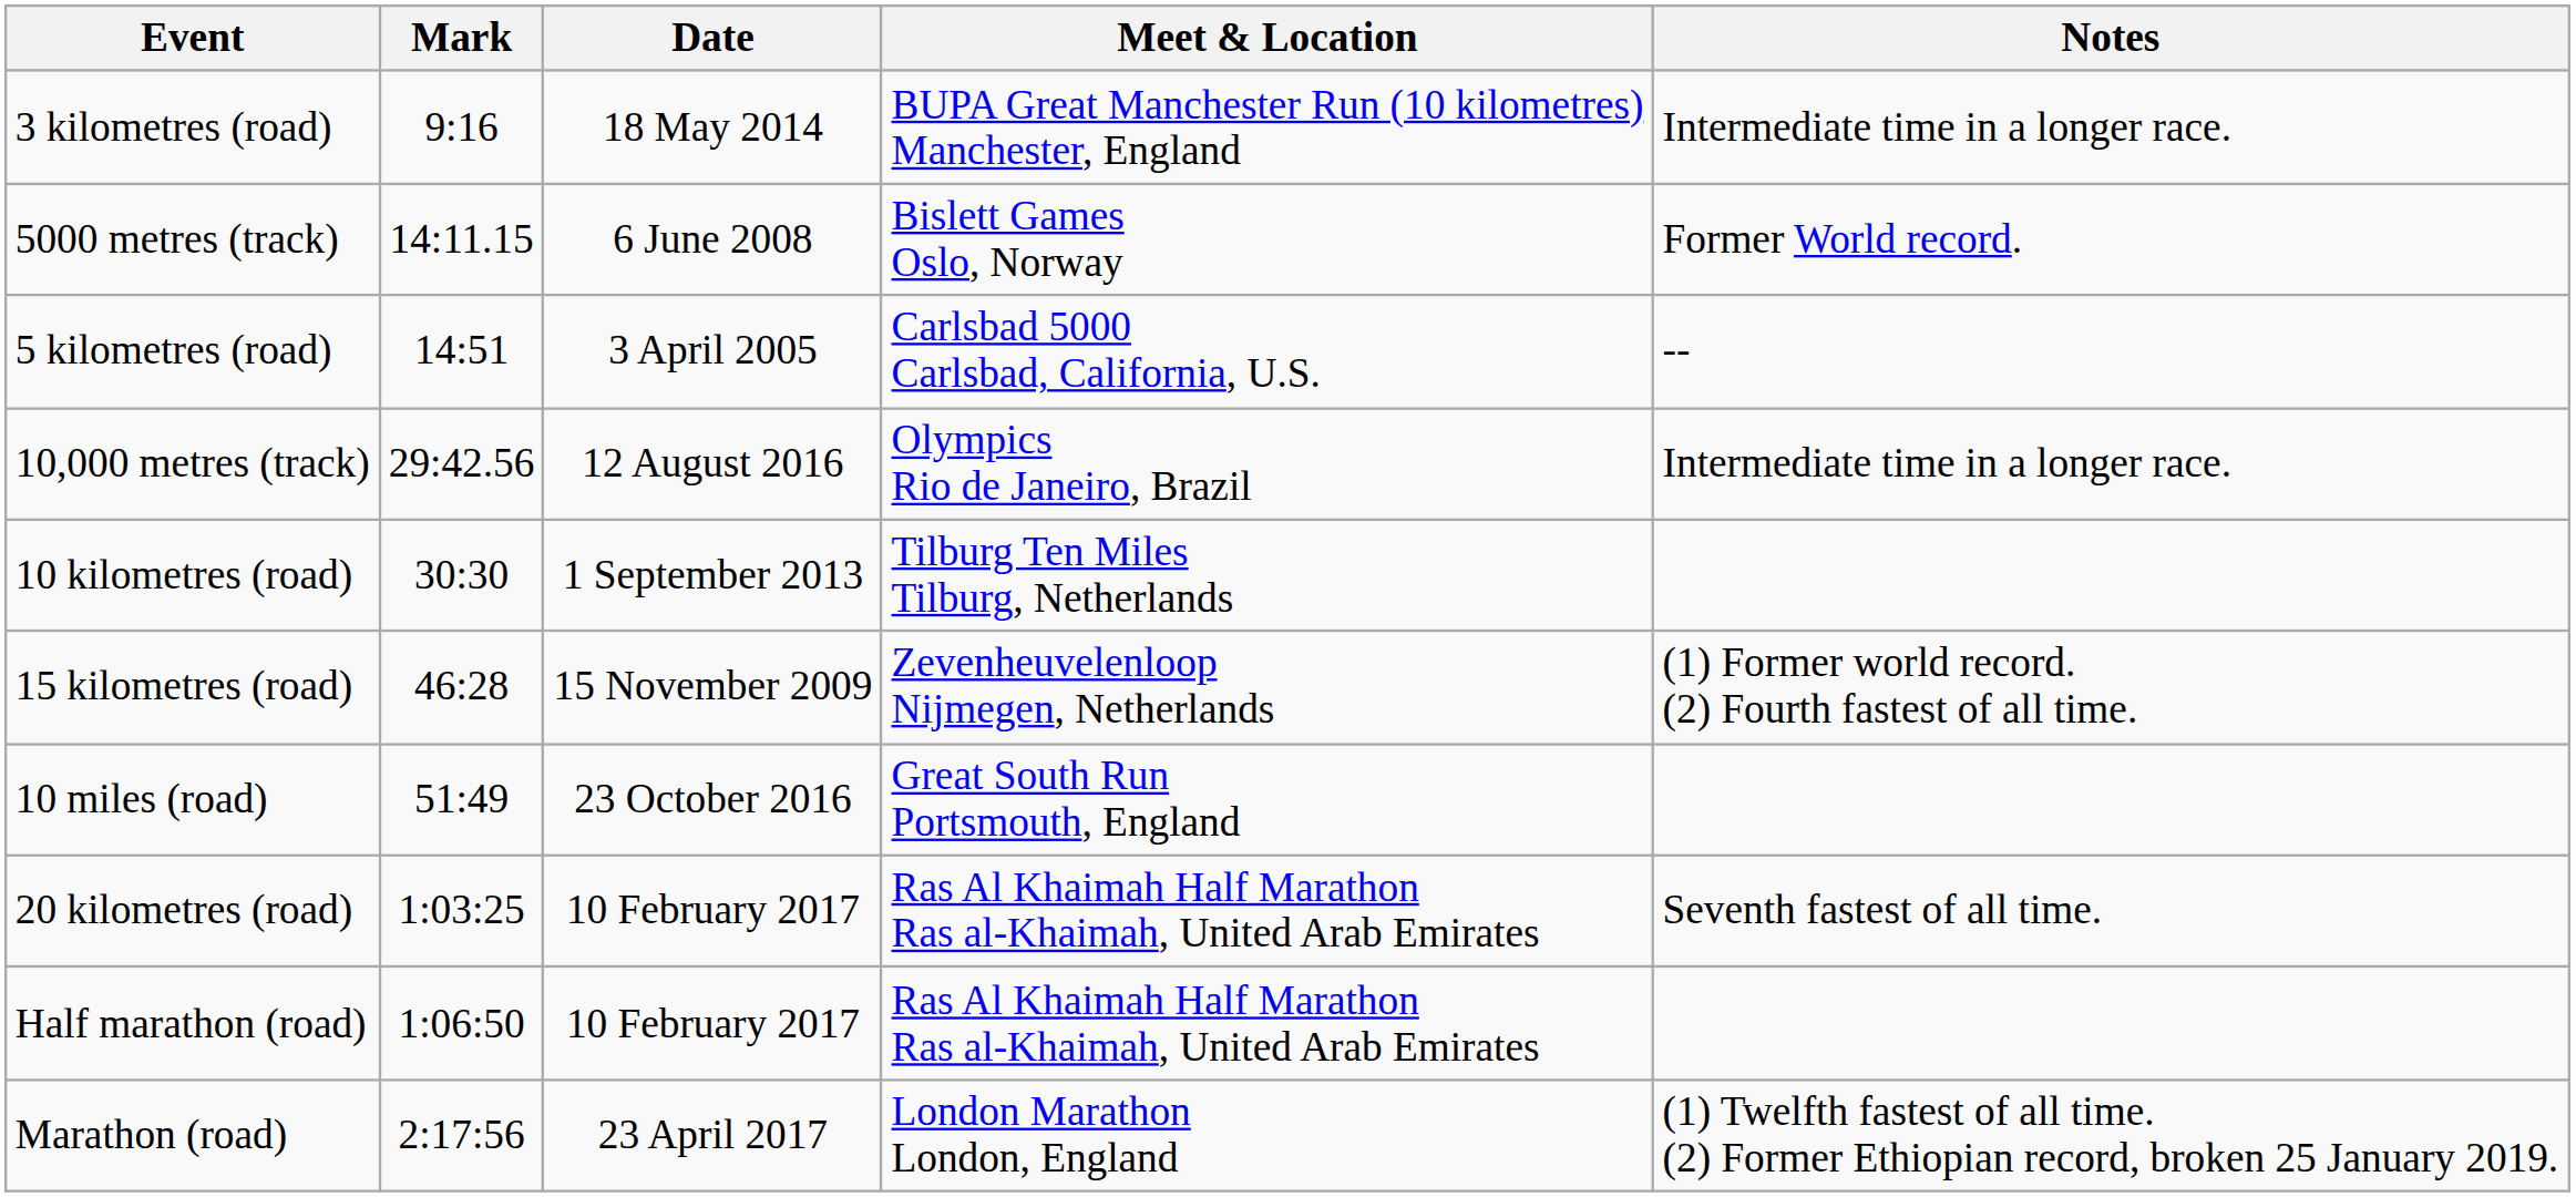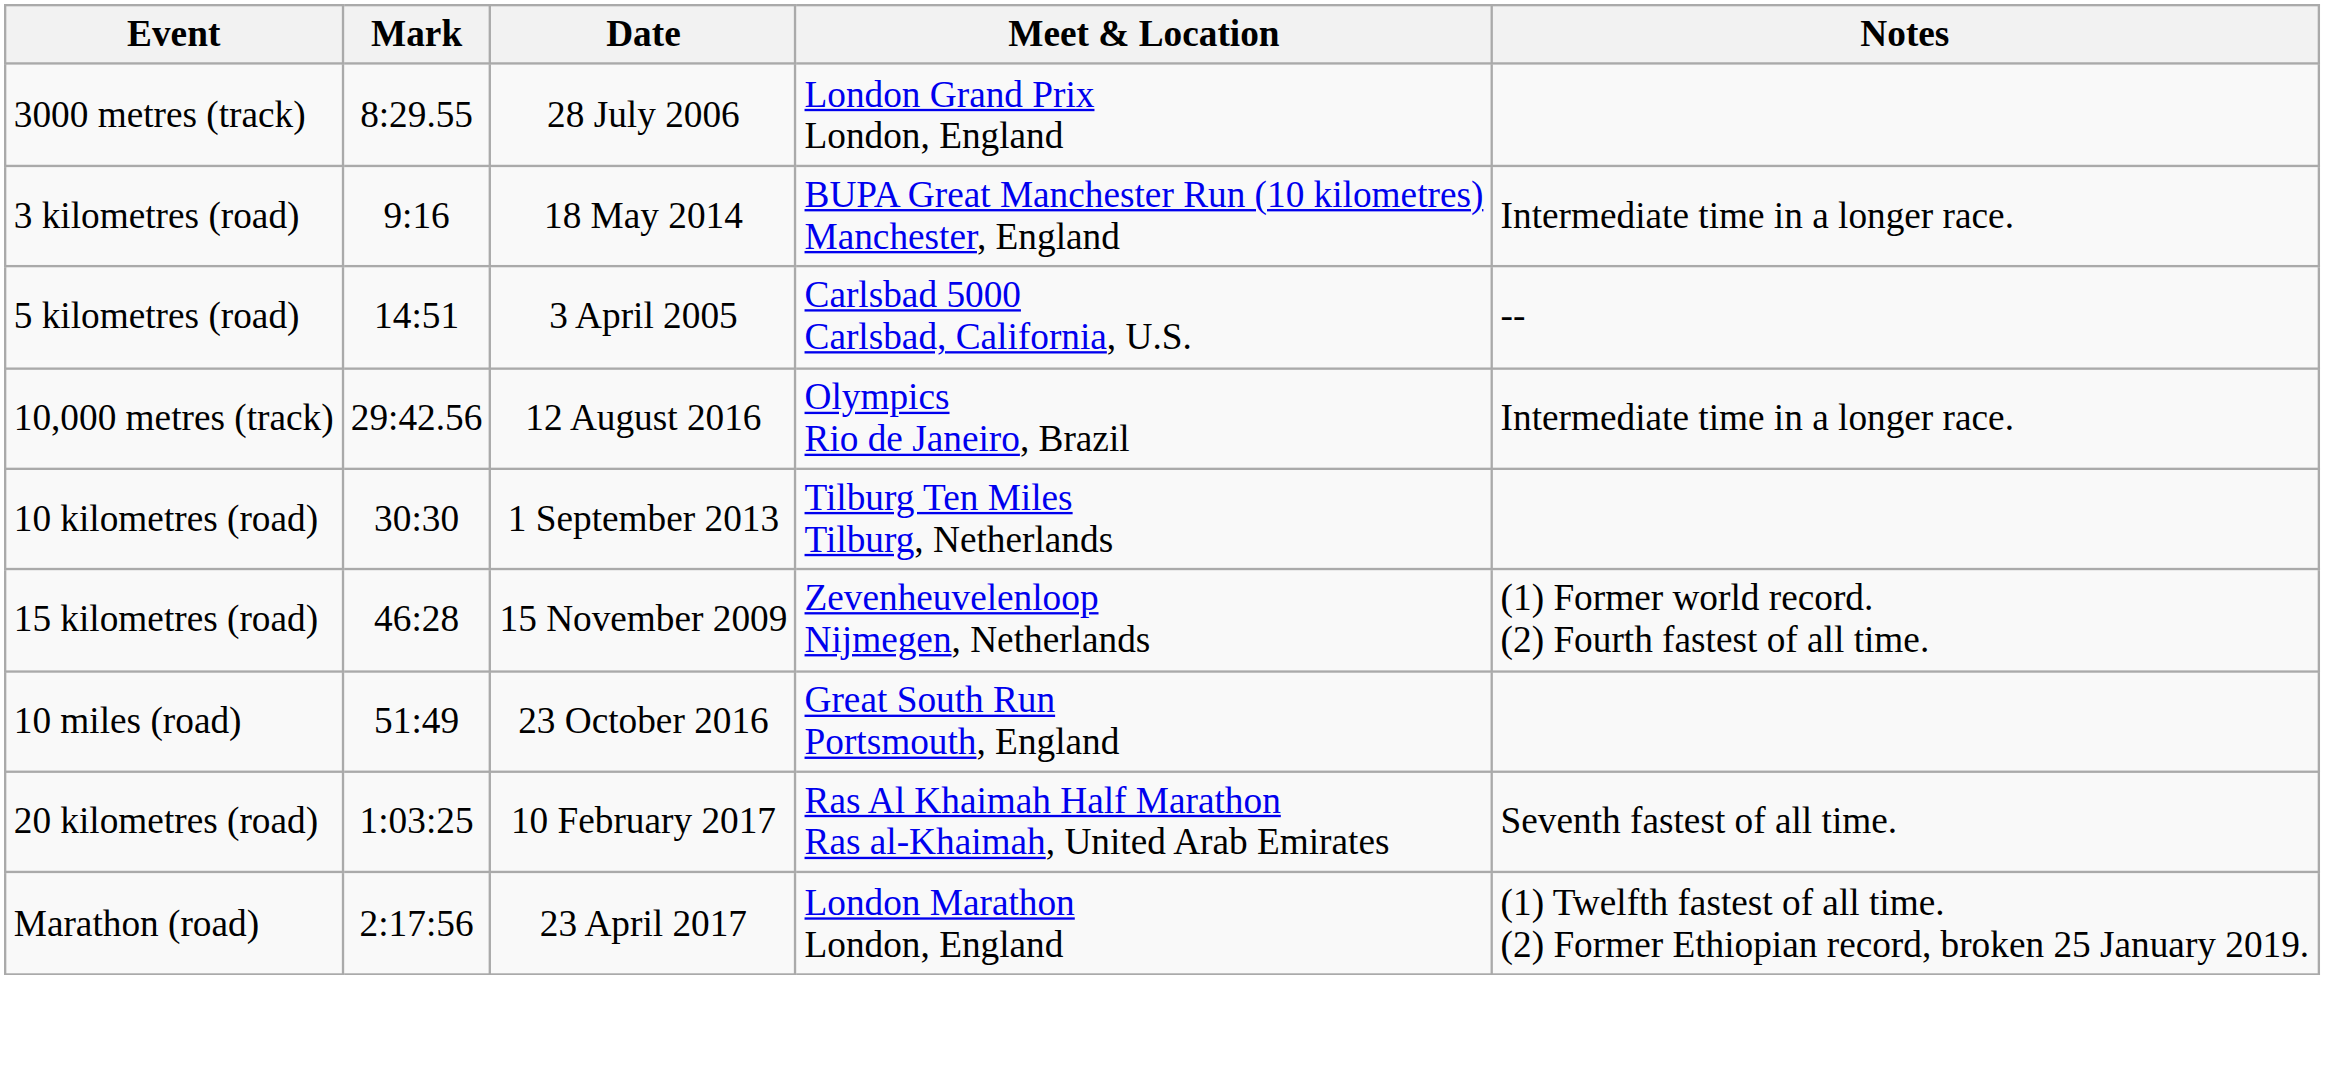 <table class="wikitable" |]>
 <tr>
 <th>Event</th>
 <th>Mark</th>
 <th>Date</th>
 <th>Meet & Location</th>
 <th>Notes</th>
 </tr>
 <tr>
+<td>3000 metres (track)</td>
+<td align=center>8:29.55</td>
+<td align=center>28 July 2006</td>
+<td><a href='#'>London Grand Prix</a><br>London, England</td>
+<td></td>
+</tr>
+<tr>
 <td>3 kilometres (road)</td>
 <td align=center>9:16</td>
 <td align=center>18 May 2014</td>
 <td><a href='#'>BUPA Great Manchester Run (10 kilometres)</a><br><a href='#'>Manchester</a>, England</td>
 <td>Intermediate time in a longer race.</td>
-</tr>
-<tr>
-<td>5000 metres (track)</td>
-<td align=center>14:11.15</td>
-<td align=center>6 June 2008</td>
-<td><a href='#'>Bislett Games</a><br><a href='#'>Oslo</a>, Norway</td>
-<td>Former <a href='#'>World record</a>.</td>
 </tr>
 <tr>
 <td>5 kilometres (road)</td>
 <td align=center>14:51</td>
 <td align=center>3 April 2005</td>
 <td><a href='#'>Carlsbad 5000</a><br><a href='#'>Carlsbad, California</a>, U.S.</td>
 <td>--</td>
 </tr>
 <tr>
 <td>10,000 metres (track)</td>
 <td align=center>29:42.56</td>
 <td align=center>12 August 2016</td>
 <td><a href='#'>Olympics</a><br><a href='#'>Rio de Janeiro</a>, Brazil</td>
 <td>Intermediate time in a longer race.</td>
 </tr>
 <tr>
 <td>10 kilometres (road)</td>
 <td align=center>30:30</td>
 <td align=center>1 September 2013</td>
 <td><a href='#'>Tilburg Ten Miles</a><br><a href='#'>Tilburg</a>, Netherlands</td>
 <td></td>
 </tr>
 <tr>
 <td>15 kilometres (road)</td>
 <td align=center>46:28</td>
 <td align=center>15 November 2009</td>
 <td><a href='#'>Zevenheuvelenloop</a><br><a href='#'>Nijmegen</a>, Netherlands</td>
 <td>(1) Former world record.<br>(2) Fourth fastest of all time.<br></td>
 </tr>
 <tr>
 <td>10 miles (road)</td>
 <td align=center>51:49</td>
 <td align=center>23 October 2016</td>
 <td><a href='#'>Great South Run</a><br><a href='#'>Portsmouth</a>, England</td>
 <td></td>
 </tr>
 <tr>
 <td>20 kilometres (road)</td>
 <td align=center>1:03:25</td>
 <td align=center>10 February 2017</td>
 <td><a href='#'>Ras Al Khaimah Half Marathon</a><br><a href='#'>Ras al-Khaimah</a>, United Arab Emirates</td>
 <td>Seventh fastest of all time.</td>
 </tr>
 <tr>
-<td>Half marathon (road)</td>
-<td align=center>1:06:50</td>
-<td align=center>10 February 2017</td>
-<td><a href='#'>Ras Al Khaimah Half Marathon</a><br><a href='#'>Ras al-Khaimah</a>, United Arab Emirates</td>
-<td></td>
-</tr>
-<tr>
 <td>Marathon (road)</td>
 <td align=center>2:17:56</td>
 <td align=center>23 April 2017</td>
 <td><a href='#'>London Marathon</a><br>London, England</td>
 <td>(1) Twelfth fastest of all time.<br>(2) Former Ethiopian record, broken 25 January 2019.</td>
 </tr>
 </table>
